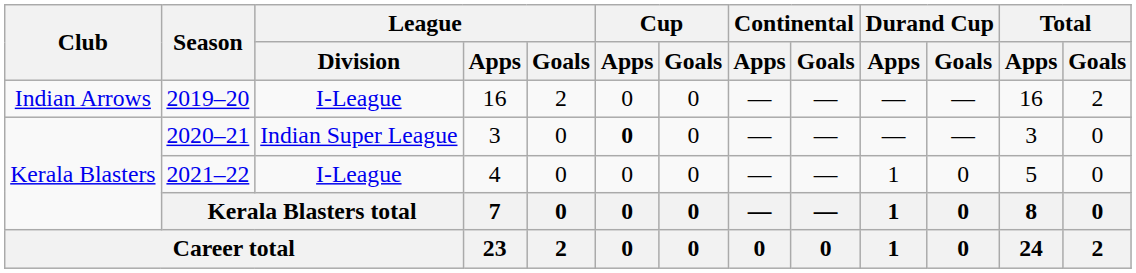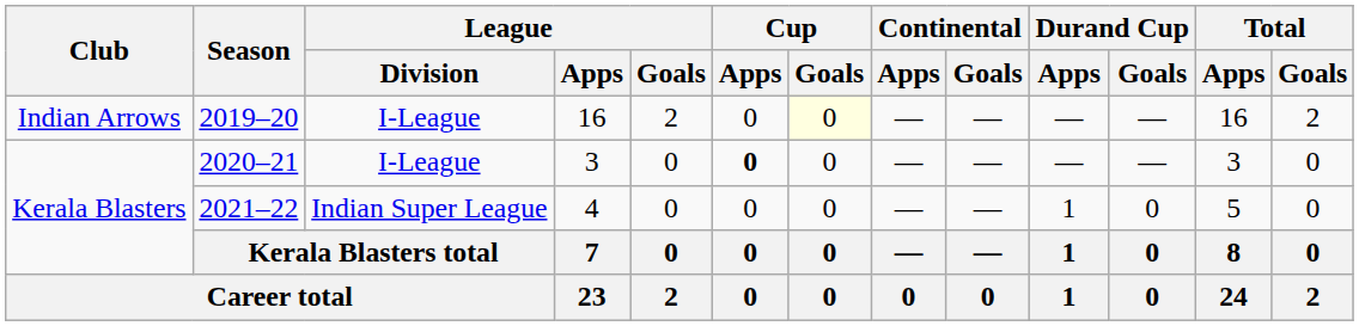 <table class="wikitable" style="text-align: center;">
 <tr>
 <th rowspan="2">Club</th>
 <th rowspan="2">Season</th>
 <th colspan="3">League</th>
 <th colspan="2">Cup</th>
 <th colspan="2">Continental</th>
 <th colspan="2">Durand Cup</th>
 <th colspan="2">Total</th>
 </tr>
 <tr>
 <th>Division</th>
 <th>Apps</th>
 <th>Goals</th>
 <th>Apps</th>
 <th>Goals</th>
 <th>Apps</th>
 <th>Goals</th>
 <th>Apps</th>
 <th>Goals</th>
 <th>Apps</th>
 <th>Goals</th>
 </tr>
 <tr>
 <td rowspan="1"><a href='#'>Indian Arrows</a></td>
 <td><a href='#'>2019–20</a></td>
 <td><a href='#'>I-League</a></td>
 <td>16</td>
 <td>2</td>
 <td>0</td>
-<td>0</td>
+<td style="background: lightyellow;">0</td>
 <td>—</td>
 <td>—</td>
 <td>—</td>
 <td>—</td>
 <td>16</td>
 <td>2</td>
 </tr>
 <tr>
 <td rowspan="3"><a href='#'>Kerala Blasters</a></td>
 <td><a href='#'>2020–21</a></td>
-<td><a href='#'>Indian Super League</a></td>
+<td><a href='#'>I-League</a></td>
 <td>3</td>
 <td>0</td>
 <td><strong>0</strong></td>
 <td>0</td>
 <td>—</td>
 <td>—</td>
 <td>—</td>
 <td>—</td>
 <td>3</td>
 <td>0</td>
 </tr>
 <tr>
 <td><a href='#'>2021–22</a></td>
-<td><a href='#'>I-League</a></td>
+<td><a href='#'>Indian Super League</a></td>
 <td>4</td>
 <td>0</td>
 <td>0</td>
 <td>0</td>
 <td>—</td>
 <td>—</td>
 <td>1</td>
 <td>0</td>
 <td>5</td>
 <td>0</td>
 </tr>
 <tr>
 <th colspan="2">Kerala Blasters total</th>
 <th>7</th>
 <th>0</th>
 <th>0</th>
 <th>0</th>
 <th>—</th>
 <th>—</th>
 <th>1</th>
 <th>0</th>
 <th>8</th>
 <th>0</th>
 </tr>
 <tr>
 <th colspan="3">Career total</th>
 <th>23</th>
 <th>2</th>
 <th>0</th>
 <th>0</th>
 <th>0</th>
 <th>0</th>
 <th>1</th>
 <th>0</th>
 <th>24</th>
 <th>2</th>
 </tr>
 </table>
